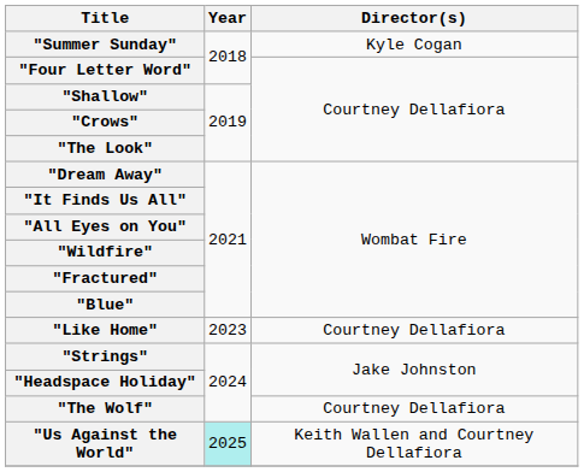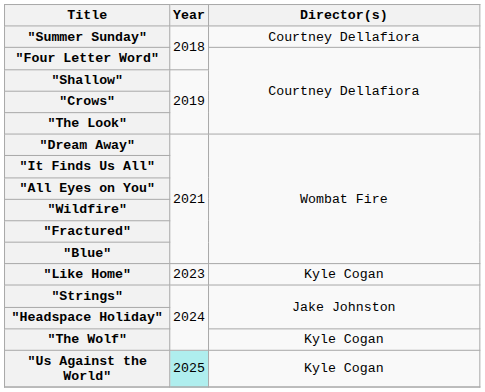 <table class="wikitable plainrowheaders" style="text-align:center;">
 <tr>
 <th scope="col" style="width:12em;">Title</th>
 <th scope="col" style="width:2em;">Year</th>
 <th scope="col" style="width:20em;">Director(s)</th>
 </tr>
 <tr>
 <th scope="row">"Summer Sunday"</th>
 <td rowspan="2">2018</td>
-<td>Kyle Cogan</td>
+<td>Courtney Dellafiora</td>
 </tr>
 <tr>
 <th scope="row">"Four Letter Word"</th>
 <td rowspan="4">Courtney Dellafiora</td>
 </tr>
 <tr>
 <th scope="row">"Shallow"</th>
 <td rowspan="3">2019</td>
 </tr>
 <tr>
 <th scope="row">"Crows"</th>
 </tr>
 <tr>
 <th scope="row">"The Look"</th>
 </tr>
 <tr>
 <th scope="row">"Dream Away"</th>
 <td rowspan="6">2021</td>
 <td rowspan="6">Wombat Fire</td>
 </tr>
 <tr>
 <th scope="row">"It Finds Us All"</th>
 </tr>
 <tr>
 <th scope="row">"All Eyes on You"</th>
 </tr>
 <tr>
 <th scope="row">"Wildfire"</th>
 </tr>
 <tr>
 <th scope="row">"Fractured"</th>
 </tr>
 <tr>
 <th scope="row">"Blue"</th>
 </tr>
 <tr>
 <th scope="row">"Like Home"</th>
 <td>2023</td>
-<td>Courtney Dellafiora</td>
+<td>Kyle Cogan</td>
 </tr>
 <tr>
 <th scope="row">"Strings"</th>
 <td rowspan="3">2024</td>
 <td rowspan="2">Jake Johnston</td>
 </tr>
 <tr>
 <th scope="row">"Headspace Holiday"</th>
 </tr>
 <tr>
 <th scope="row">"The Wolf"</th>
-<td>Courtney Dellafiora</td>
+<td>Kyle Cogan</td>
 </tr>
 <tr>
 <th scope="row">"Us Against the World"</th>
 <td style="background: paleturquoise;">2025</td>
-<td>Keith Wallen and Courtney Dellafiora</td>
+<td>Kyle Cogan</td>
 </tr>
 <tr>
 </tr>
 </table>
